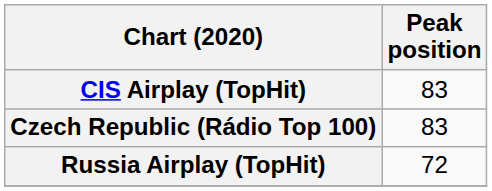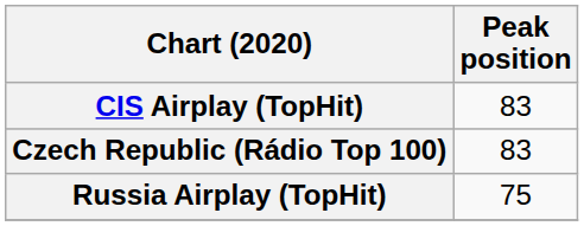 <table class="wikitable plainrowheaders sortable" style="text-align:center">
 <tr>
 <th scope="col">Chart (2020)</th>
 <th scope="col">Peak<br>position</th>
 </tr>
 <tr>
 <th scope="row"><a href='#'>CIS</a> Airplay (TopHit)<br></th>
 <td>83</td>
 </tr>
 <tr>
 <th scope="row">Czech Republic (Rádio Top 100)</th>
 <td>83</td>
 </tr>
 <tr>
 <th scope="row">Russia Airplay (TopHit)<br></th>
-<td>72</td>
+<td>75</td>
 </tr>
 <tr>
 </tr>
 </table>
